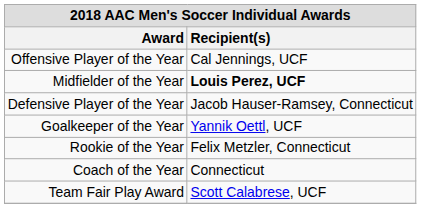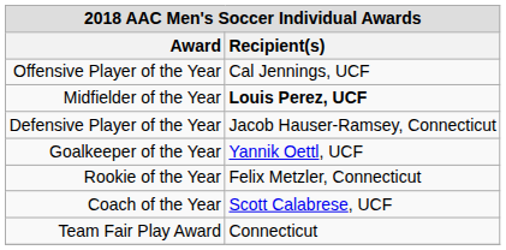 <table class="wikitable" style="white-space:nowrap; font-size:90%;">
 <tr>
 <td colspan="2" style="text-align:center; background:#ddd;"><strong>2018 AAC Men's Soccer Individual Awards</strong></td>
 </tr>
 <tr>
 <th style="text-align:right;">Award</th>
 <th style="text-align:left;">Recipient(s)</th>
 </tr>
 <tr>
 <td style="text-align:right;">Offensive Player of the Year</td>
 <td style="text-align:left;">Cal Jennings, UCF</td>
 </tr>
 <tr>
 <td style="text-align:right;">Midfielder of the Year</td>
 <td style="text-align:left;"><strong>Louis Perez, UCF</strong></td>
 </tr>
 <tr>
 <td style="text-align:right;">Defensive Player of the Year</td>
 <td style="text-align:left;">Jacob Hauser-Ramsey, Connecticut</td>
 </tr>
 <tr>
 <td style="text-align:right;">Goalkeeper of the Year</td>
 <td style="text-align:left;"><a href='#'>Yannik Oettl</a>, UCF</td>
 </tr>
 <tr>
 <td style="text-align:right;">Rookie of the Year</td>
 <td style="text-align:left;">Felix Metzler, Connecticut</td>
 </tr>
 <tr>
 <td style="text-align:right;">Coach of the Year</td>
-<td style="text-align:left;">Connecticut</td>
+<td style="text-align:left;"><a href='#'>Scott Calabrese</a>, UCF</td>
 </tr>
 <tr>
 <td style="text-align:right;">Team Fair Play Award</td>
-<td style="text-align:left;"><a href='#'>Scott Calabrese</a>, UCF</td>
+<td style="text-align:left;">Connecticut</td>
 </tr>
 <tr>
 </tr>
 </table>
